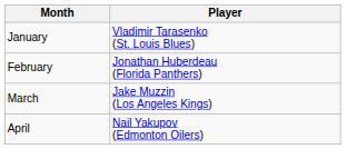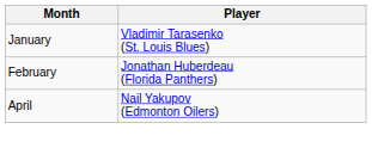 <table class="wikitable" style="width: 30em;">
 <tr style="text-align:center;">
 <th>Month</th>
 <th>Player</th>
 </tr>
 <tr>
 <td>January</td>
 <td><a href='#'>Vladimir Tarasenko</a><br>(<a href='#'>St. Louis Blues</a>)</td>
 </tr>
 <tr>
 <td>February</td>
 <td><a href='#'>Jonathan Huberdeau</a><br>(<a href='#'>Florida Panthers</a>)</td>
 </tr>
 <tr>
-<td>March</td>
-<td><a href='#'>Jake Muzzin</a><br>(<a href='#'>Los Angeles Kings</a>)</td>
-</tr>
-<tr>
 <td>April</td>
 <td><a href='#'>Nail Yakupov</a><br>(<a href='#'>Edmonton Oilers</a>)</td>
 </tr>
 </table>
